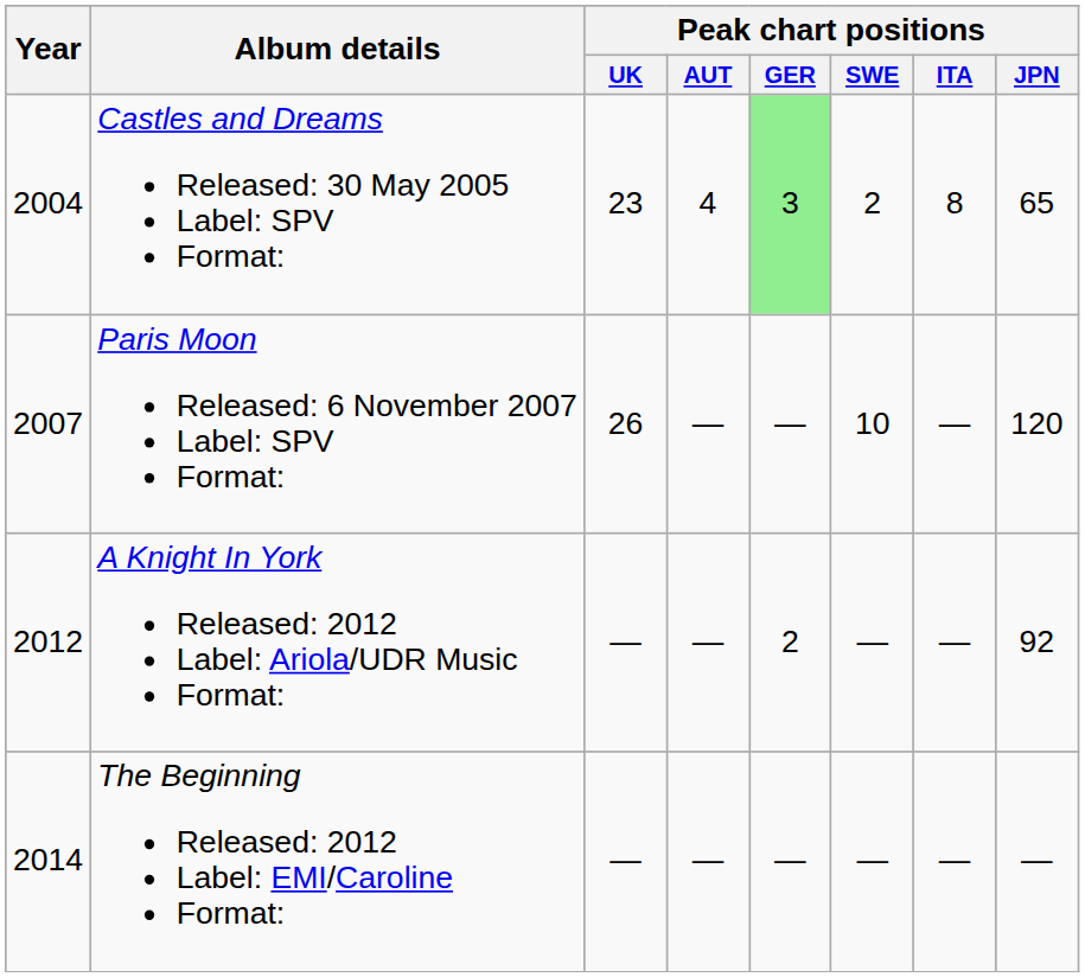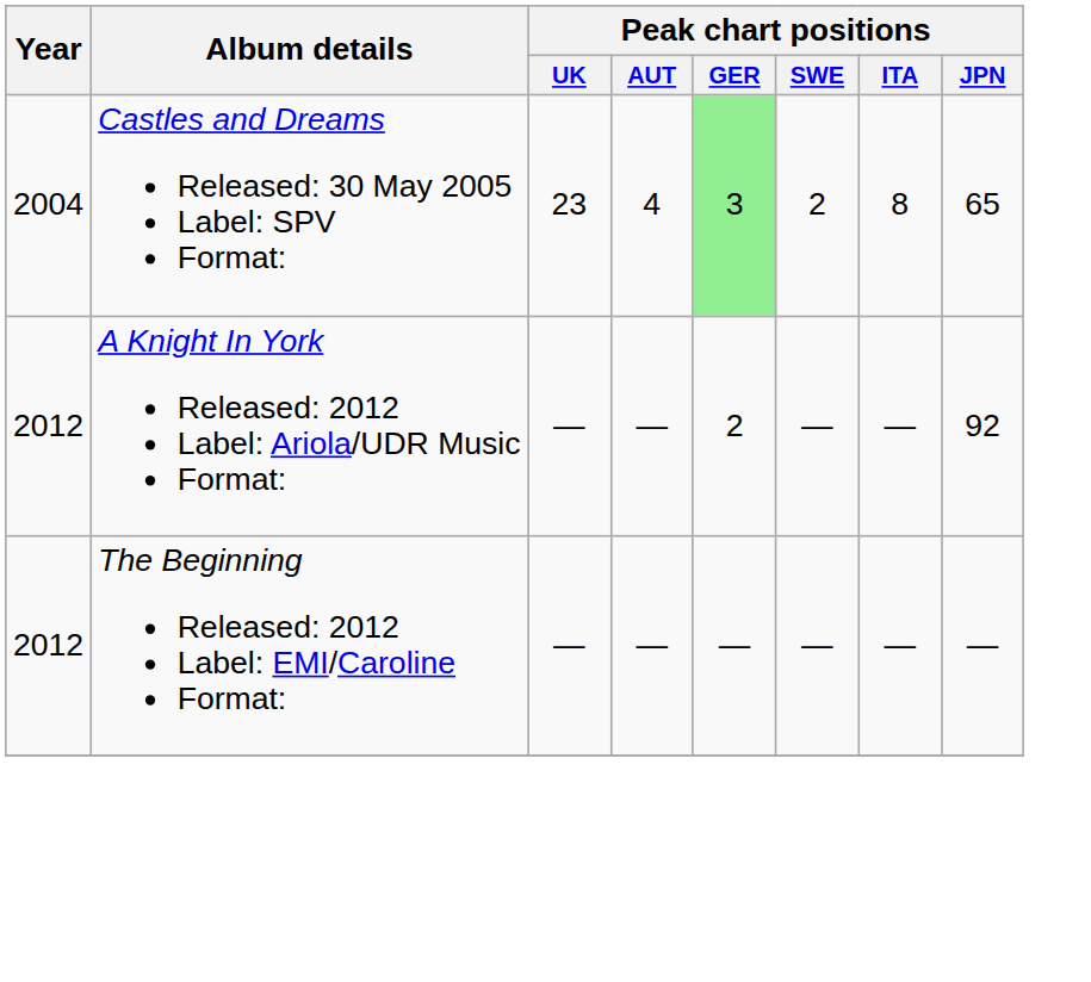 <table class="wikitable">
 <tr>
 <th rowspan="2" width="33">Year</th>
 <th rowspan="2">Album details</th>
 <th colspan="6">Peak chart positions</th>
 </tr>
 <tr>
 <th style="width:3em;font-size:75%"><a href='#'>UK</a><br></th>
 <th style="width:3em;font-size:75%"><a href='#'>AUT</a><br></th>
 <th style="width:3em;font-size:75%"><a href='#'>GER</a><br></th>
 <th style="width:3em;font-size:75%"><a href='#'>SWE</a><br></th>
 <th style="width:3em;font-size:75%"><a href='#'>ITA</a><br></th>
 <th style="width:3em;font-size:75%"><a href='#'>JPN</a><br></th>
 </tr>
 <tr>
 <td>2004</td>
 <td><em><a href='#'>Castles and Dreams</a></em><br><ul><li>Released: 30 May 2005</li><li>Label: SPV</li><li>Format:</li></ul></td>
 <td align="center">23</td>
 <td align="center">4</td>
 <td align="center" style="background: lightgreen;">3</td>
 <td align="center">2</td>
 <td align="center">8</td>
 <td align="center">65</td>
 </tr>
 <tr>
-<td>2007</td>
-<td><em><a href='#'>Paris Moon</a></em><br><ul><li>Released: 6 November 2007</li><li>Label: SPV</li><li>Format:</li></ul></td>
-<td align="center">26</td>
-<td align="center">—</td>
-<td align="center">—</td>
-<td align="center">10</td>
-<td align="center">—</td>
-<td align="center">120</td>
-</tr>
-<tr>
 <td>2012</td>
 <td><em><a href='#'>A Knight In York</a></em><br><ul><li>Released: 2012</li><li>Label: <a href='#'>Ariola</a>/UDR Music</li><li>Format:</li></ul></td>
 <td align="center">—</td>
 <td align="center">—</td>
 <td align="center">2</td>
 <td align="center">—</td>
 <td align="center">—</td>
 <td align="center">92</td>
 </tr>
 <tr>
-<td>2014</td>
+<td>2012</td>
 <td><em>The Beginning</em><br><ul><li>Released: 2012</li><li>Label: <a href='#'>EMI</a>/<a href='#'>Caroline</a></li><li>Format:</li></ul></td>
 <td align="center">—</td>
 <td align="center">—</td>
 <td align="center">—</td>
 <td align="center">—</td>
 <td align="center">—</td>
 <td align="center">—</td>
 </tr>
 <tr>
 </tr>
 </table>
